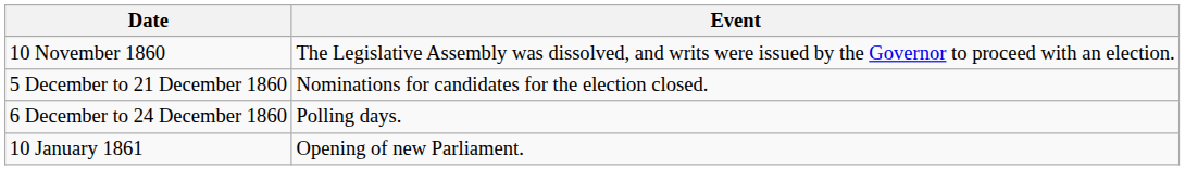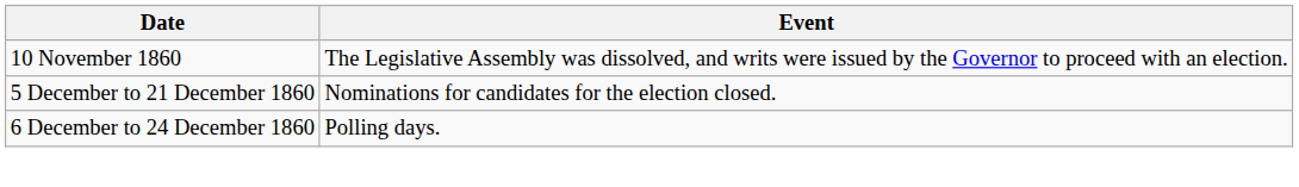 <table class="wikitable">
 <tr>
 <th>Date</th>
 <th>Event</th>
 </tr>
 <tr>
 <td>10 November 1860</td>
 <td>The Legislative Assembly was dissolved, and writs were issued by the <a href='#'>Governor</a> to proceed with an election.</td>
 </tr>
 <tr>
 <td>5 December to 21 December 1860</td>
 <td>Nominations for candidates for the election closed.</td>
 </tr>
 <tr>
 <td>6 December to 24 December 1860</td>
 <td>Polling days.</td>
 </tr>
-<tr>
-<td>10 January 1861</td>
-<td>Opening of new Parliament.</td>
-</tr>
 </table>
